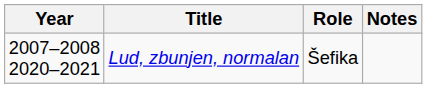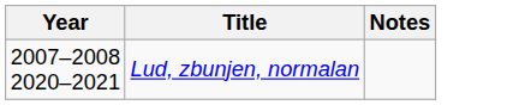 <table class="wikitable sortable">
 <tr>
 <th>Year</th>
 <th>Title</th>
-<th>Role</th>
 <th class="unsortable">Notes</th>
 </tr>
 <tr>
 <td>2007–2008 <br> 2020–2021</td>
 <td><em><a href='#'>Lud, zbunjen, normalan</a></em></td>
-<td>Šefika</td>
 <td></td>
 </tr>
 </table>
